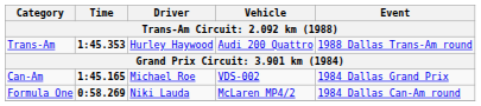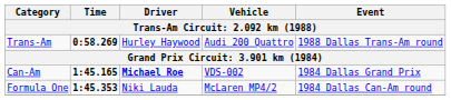 <table class="wikitable">
 <tr>
 <th>Category</th>
 <th>Time</th>
 <th>Driver</th>
 <th>Vehicle</th>
 <th>Event</th>
 </tr>
 <tr>
 <th colspan=5>Trans-Am Circuit: 2.092 km (1988)</th>
 </tr>
 <tr>
 <td><a href='#'>Trans-Am</a></td>
-<td><strong>1:45.353</strong></td>
+<td><strong>0:58.269</strong></td>
 <td><a href='#'>Hurley Haywood</a></td>
 <td><a href='#'>Audi 200 Quattro</a></td>
 <td><a href='#'>1988 Dallas Trans-Am round</a></td>
 </tr>
 <tr>
 <th colspan=5>Grand Prix Circuit: 3.901 km (1984)</th>
 </tr>
 <tr>
 <td><a href='#'>Can-Am</a></td>
 <td><strong>1:45.165</strong></td>
-<td><a href='#'>Michael Roe</a></td>
+<td><strong><a href='#'>Michael Roe</a></strong></td>
 <td><a href='#'>VDS-002</a></td>
 <td><a href='#'>1984 Dallas Grand Prix</a></td>
 </tr>
 <tr>
 <td><a href='#'>Formula One</a></td>
-<td><strong>0:58.269</strong></td>
+<td><strong>1:45.353</strong></td>
 <td><a href='#'>Niki Lauda</a></td>
 <td><a href='#'>McLaren MP4/2</a></td>
 <td><a href='#'>1984 Dallas Can-Am round</a></td>
 </tr>
 <tr>
 </tr>
 </table>
